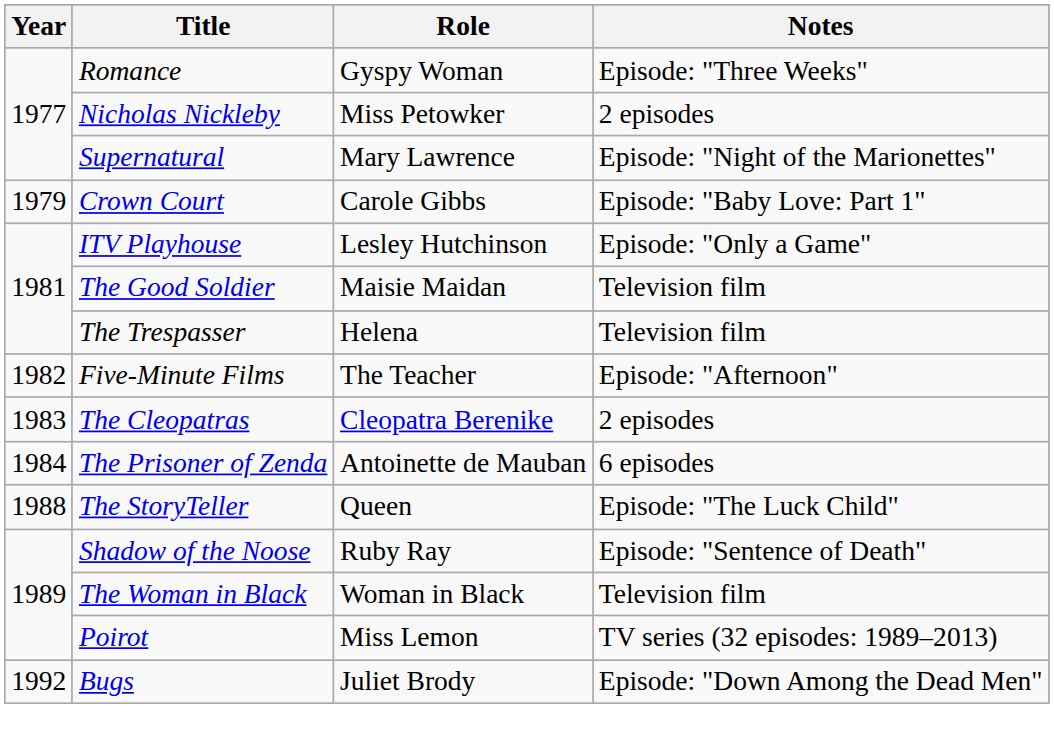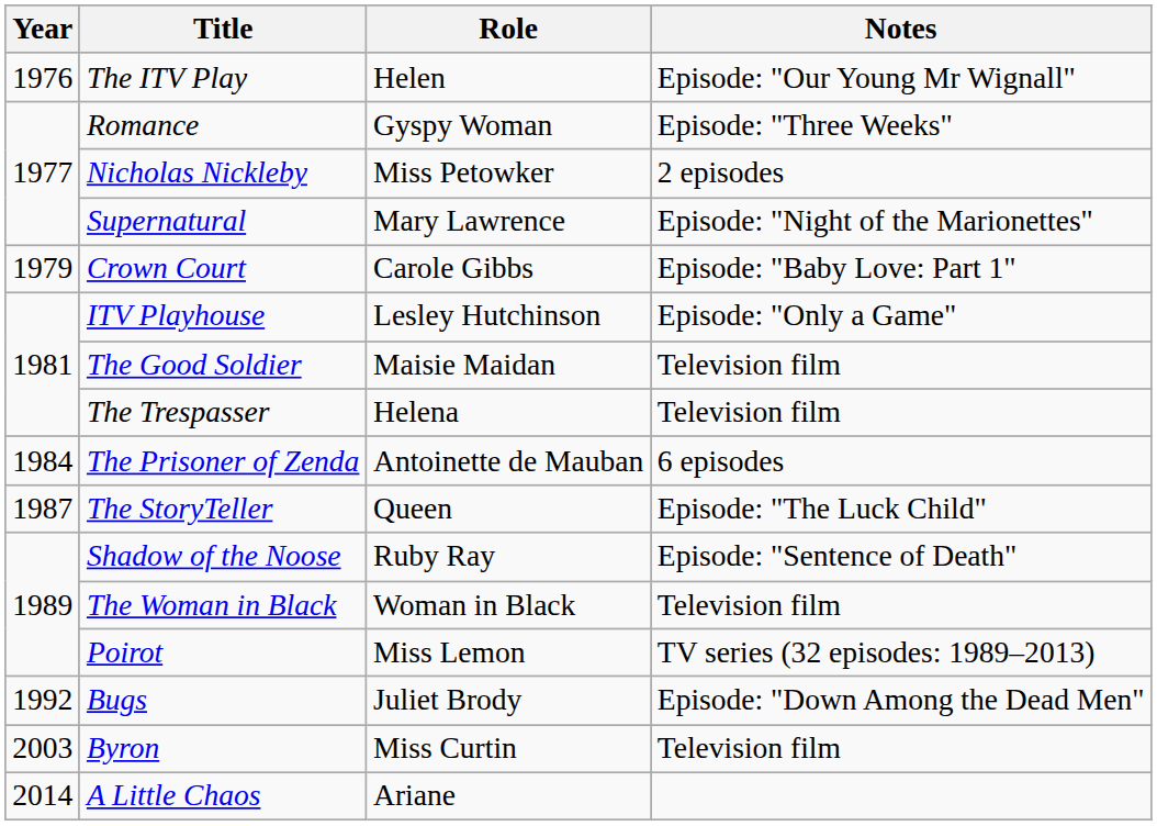 <table class="wikitable">
 <tr>
 <th>Year</th>
 <th>Title</th>
 <th>Role</th>
 <th>Notes</th>
+</tr>
+<tr>
+<td>1976</td>
+<td><em>The ITV Play</em></td>
+<td>Helen</td>
+<td>Episode: "Our Young Mr Wignall"</td>
 </tr>
 <tr>
 <td rowspan="3">1977</td>
 <td><em>Romance</em></td>
 <td>Gyspy Woman</td>
 <td>Episode: "Three Weeks"</td>
 </tr>
 <tr>
 <td><a href='#'><em>Nicholas Nickleby</em></a></td>
 <td>Miss Petowker</td>
 <td>2 episodes</td>
 </tr>
 <tr>
 <td><a href='#'><em>Supernatural</em></a></td>
 <td>Mary Lawrence</td>
 <td>Episode: "Night of the Marionettes"</td>
 </tr>
 <tr>
 <td>1979</td>
 <td><a href='#'><em>Crown Court</em></a></td>
 <td>Carole Gibbs</td>
 <td>Episode: "Baby Love: Part 1"</td>
 </tr>
 <tr>
 <td rowspan="3">1981</td>
 <td><a href='#'><em>ITV Playhouse</em></a></td>
 <td>Lesley Hutchinson</td>
 <td>Episode: "Only a Game"</td>
 </tr>
 <tr>
 <td><a href='#'><em>The Good Soldier</em></a></td>
 <td>Maisie Maidan</td>
 <td>Television film</td>
 </tr>
 <tr>
 <td><em>The Trespasser</em></td>
 <td>Helena</td>
 <td>Television film</td>
 </tr>
 <tr>
-<td>1982</td>
-<td><em>Five-Minute Films</em></td>
-<td>The Teacher</td>
-<td>Episode: "Afternoon"</td>
-</tr>
-<tr>
-<td>1983</td>
-<td><em><a href='#'>The Cleopatras</a></em></td>
-<td><a href='#'>Cleopatra Berenike</a></td>
-<td>2 episodes</td>
-</tr>
-<tr>
 <td>1984</td>
 <td><em><a href='#'>The Prisoner of Zenda</a></em></td>
 <td>Antoinette de Mauban</td>
 <td>6 episodes</td>
 </tr>
 <tr>
-<td>1988</td>
+<td>1987</td>
 <td><a href='#'><em>The StoryTeller</em></a></td>
 <td>Queen</td>
 <td>Episode: "The Luck Child"</td>
 </tr>
 <tr>
 <td rowspan="3">1989</td>
 <td><em><a href='#'>Shadow of the Noose</a></em></td>
 <td>Ruby Ray</td>
 <td>Episode: "Sentence of Death"</td>
 </tr>
 <tr>
 <td><a href='#'><em>The Woman in Black</em></a></td>
 <td>Woman in Black</td>
 <td>Television film</td>
 </tr>
 <tr>
 <td><a href='#'><em>Poirot</em></a></td>
 <td>Miss Lemon</td>
 <td>TV series (32 episodes: 1989–2013)</td>
 </tr>
 <tr>
 <td>1992</td>
 <td><a href='#'><em>Bugs</em></a></td>
 <td>Juliet Brody</td>
 <td>Episode: "Down Among the Dead Men"</td>
 </tr>
+<tr>
+<td>2003</td>
+<td><a href='#'><em>Byron</em></a></td>
+<td>Miss Curtin</td>
+<td>Television film</td>
+</tr>
+<tr>
+<td>2014</td>
+<td><em><a href='#'>A Little Chaos</a></em></td>
+<td>Ariane</td>
+<td></td>
+</tr>
 </table>
